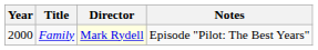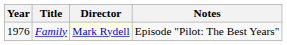 <table class="wikitable">
 <tr>
 <th>Year</th>
 <th>Title</th>
 <th>Director</th>
 <th>Notes</th>
 </tr>
 <tr>
-<td>2000</td>
+<td>1976</td>
 <td><em><a href='#'>Family</a></em></td>
 <td style="background: lightyellow;"><a href='#'>Mark Rydell</a></td>
 <td>Episode "Pilot: The Best Years"</td>
 </tr>
 </table>
